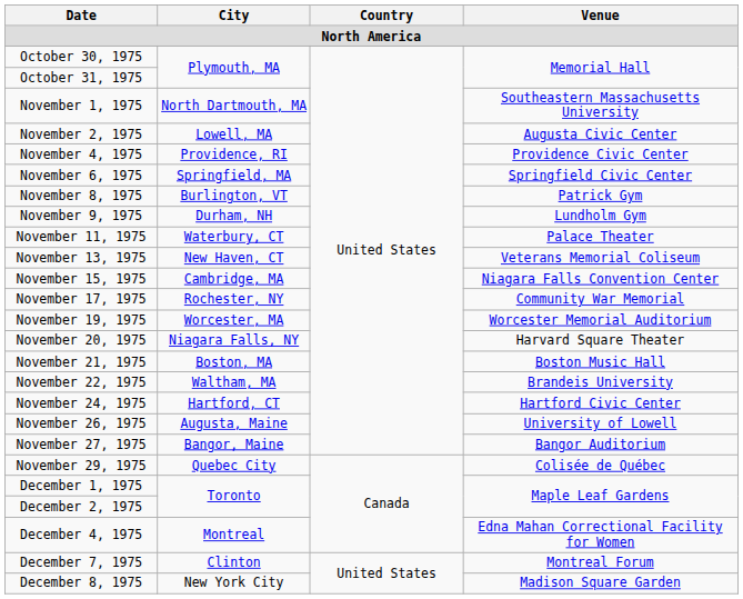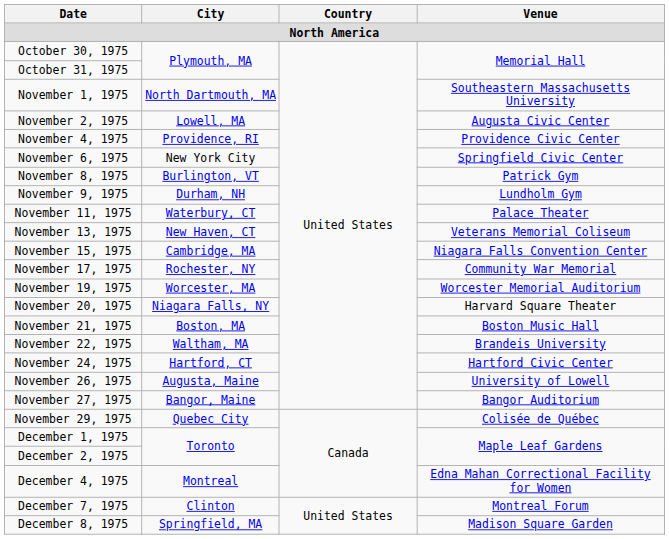 <table class="wikitable" style="text-align:center">
 <tr>
 <th style="width:150px;">Date</th>
 <th style="width:150px;">City</th>
 <th style="width:150px;">Country</th>
 <th style="width:275px;">Venue</th>
 </tr>
 <tr style="background:#ddd;">
 <td colspan="4"><strong>North America</strong></td>
 </tr>
 <tr>
 <td>October 30, 1975</td>
 <td rowspan="2"><a href='#'>Plymouth, MA</a></td>
 <td rowspan="19">United States</td>
 <td rowspan="2"><a href='#'>Memorial Hall</a></td>
 </tr>
 <tr>
 <td>October 31, 1975</td>
 </tr>
 <tr>
 <td>November 1, 1975</td>
 <td><a href='#'>North Dartmouth, MA</a></td>
 <td><a href='#'>Southeastern Massachusetts University</a></td>
 </tr>
 <tr>
 <td>November 2, 1975</td>
 <td><a href='#'>Lowell, MA</a></td>
 <td><a href='#'>Augusta Civic Center</a></td>
 </tr>
 <tr>
 <td>November 4, 1975</td>
 <td><a href='#'>Providence, RI</a></td>
 <td><a href='#'>Providence Civic Center</a></td>
 </tr>
 <tr>
 <td>November 6, 1975</td>
-<td><a href='#'>Springfield, MA</a></td>
+<td>New York City</td>
 <td><a href='#'>Springfield Civic Center</a></td>
 </tr>
 <tr>
 <td>November 8, 1975</td>
 <td><a href='#'>Burlington, VT</a></td>
 <td><a href='#'>Patrick Gym</a></td>
 </tr>
 <tr>
 <td>November 9, 1975</td>
 <td><a href='#'>Durham, NH</a></td>
 <td><a href='#'>Lundholm Gym</a></td>
 </tr>
 <tr>
 <td>November 11, 1975</td>
 <td><a href='#'>Waterbury, CT</a></td>
 <td><a href='#'>Palace Theater</a></td>
 </tr>
 <tr>
 <td>November 13, 1975</td>
 <td><a href='#'>New Haven, CT</a></td>
 <td><a href='#'>Veterans Memorial Coliseum</a></td>
 </tr>
 <tr>
 <td>November 15, 1975</td>
 <td><a href='#'>Cambridge, MA</a></td>
 <td><a href='#'>Niagara Falls Convention Center</a></td>
 </tr>
 <tr>
 <td>November 17, 1975</td>
 <td><a href='#'>Rochester, NY</a></td>
 <td><a href='#'>Community War Memorial</a></td>
 </tr>
 <tr>
 <td>November 19, 1975</td>
 <td><a href='#'>Worcester, MA</a></td>
 <td><a href='#'>Worcester Memorial Auditorium</a></td>
 </tr>
 <tr>
 <td>November 20, 1975</td>
 <td><a href='#'>Niagara Falls, NY</a></td>
 <td>Harvard Square Theater</td>
 </tr>
 <tr>
 <td>November 21, 1975</td>
 <td><a href='#'>Boston, MA</a></td>
 <td><a href='#'>Boston Music Hall</a></td>
 </tr>
 <tr>
 <td>November 22, 1975</td>
 <td><a href='#'>Waltham, MA</a></td>
 <td><a href='#'>Brandeis University</a></td>
 </tr>
 <tr>
 <td>November 24, 1975</td>
 <td><a href='#'>Hartford, CT</a></td>
 <td><a href='#'>Hartford Civic Center</a></td>
 </tr>
 <tr>
 <td>November 26, 1975</td>
 <td><a href='#'>Augusta, Maine</a></td>
 <td><a href='#'>University of Lowell</a></td>
 </tr>
 <tr>
 <td>November 27, 1975</td>
 <td><a href='#'>Bangor, Maine</a></td>
 <td><a href='#'>Bangor Auditorium</a></td>
 </tr>
 <tr>
 <td>November 29, 1975</td>
 <td><a href='#'>Quebec City</a></td>
 <td rowspan="4">Canada</td>
 <td><a href='#'>Colisée de Québec</a></td>
 </tr>
 <tr>
 <td>December 1, 1975</td>
 <td rowspan="2"><a href='#'>Toronto</a></td>
 <td rowspan="2"><a href='#'>Maple Leaf Gardens</a></td>
 </tr>
 <tr>
 <td>December 2, 1975</td>
 </tr>
 <tr>
 <td>December 4, 1975</td>
 <td><a href='#'>Montreal</a></td>
 <td><a href='#'>Edna Mahan Correctional Facility for Women</a></td>
 </tr>
 <tr>
 <td>December 7, 1975</td>
 <td><a href='#'>Clinton</a></td>
 <td rowspan="2">United States</td>
 <td><a href='#'>Montreal Forum</a></td>
 </tr>
 <tr>
 <td>December 8, 1975</td>
-<td>New York City</td>
+<td><a href='#'>Springfield, MA</a></td>
 <td><a href='#'>Madison Square Garden</a></td>
 </tr>
 </table>
